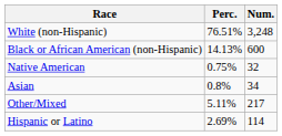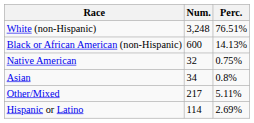 <table class="wikitable">
 <tr>
 <th>Race</th>
+<th>Num.</th>
 <th>Perc.</th>
-<th>Num.</th>
 </tr>
 <tr>
 <td><a href='#'>White</a> (non-Hispanic)</td>
+<td>3,248</td>
 <td>76.51%</td>
-<td>3,248</td>
 </tr>
 <tr>
 <td><a href='#'>Black or African American</a> (non-Hispanic)</td>
+<td>600</td>
 <td>14.13%</td>
-<td>600</td>
 </tr>
 <tr>
 <td><a href='#'>Native American</a></td>
+<td>32</td>
 <td>0.75%</td>
-<td>32</td>
 </tr>
 <tr>
 <td><a href='#'>Asian</a></td>
+<td>34</td>
 <td>0.8%</td>
-<td>34</td>
 </tr>
 <tr>
 <td><a href='#'>Other/Mixed</a></td>
+<td>217</td>
 <td>5.11%</td>
-<td>217</td>
 </tr>
 <tr>
 <td><a href='#'>Hispanic</a> or <a href='#'>Latino</a></td>
+<td>114</td>
 <td>2.69%</td>
-<td>114</td>
 </tr>
 </table>
